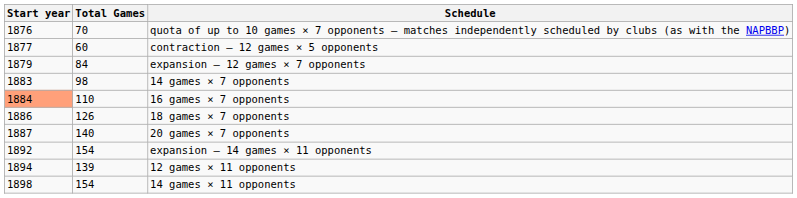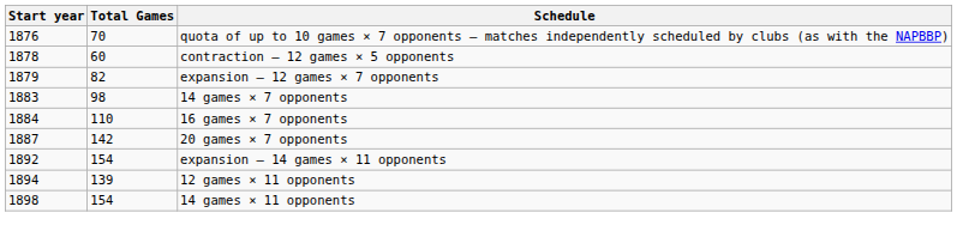 <table class="wikitable">
 <tr>
 <th>Start year</th>
 <th>Total Games</th>
 <th>Schedule</th>
 </tr>
 <tr>
 <td>1876</td>
 <td>70</td>
 <td>quota of up to 10 games × 7 opponents – matches independently scheduled by clubs (as with the <a href='#'>NAPBBP</a>)</td>
 </tr>
 <tr>
-<td>1877</td>
+<td>1878</td>
 <td>60</td>
 <td>contraction – 12 games × 5 opponents</td>
 </tr>
 <tr>
 <td>1879</td>
-<td>84</td>
+<td>82</td>
 <td>expansion – 12 games × 7 opponents</td>
 </tr>
 <tr>
 <td>1883</td>
 <td>98</td>
 <td>14 games × 7 opponents</td>
 </tr>
 <tr>
-<td style="background: lightsalmon;">1884</td>
+<td>1884</td>
 <td>110</td>
 <td>16 games × 7 opponents</td>
 </tr>
 <tr>
-<td>1886</td>
-<td>126</td>
-<td>18 games × 7 opponents</td>
-</tr>
-<tr>
 <td>1887</td>
-<td>140</td>
+<td>142</td>
 <td>20 games × 7 opponents</td>
 </tr>
 <tr>
 <td>1892</td>
 <td>154</td>
 <td>expansion – 14 games × 11 opponents</td>
 </tr>
 <tr>
 <td>1894</td>
 <td>139</td>
 <td>12 games × 11 opponents</td>
 </tr>
 <tr>
 <td>1898</td>
 <td>154</td>
 <td>14 games × 11 opponents</td>
 </tr>
 </table>
